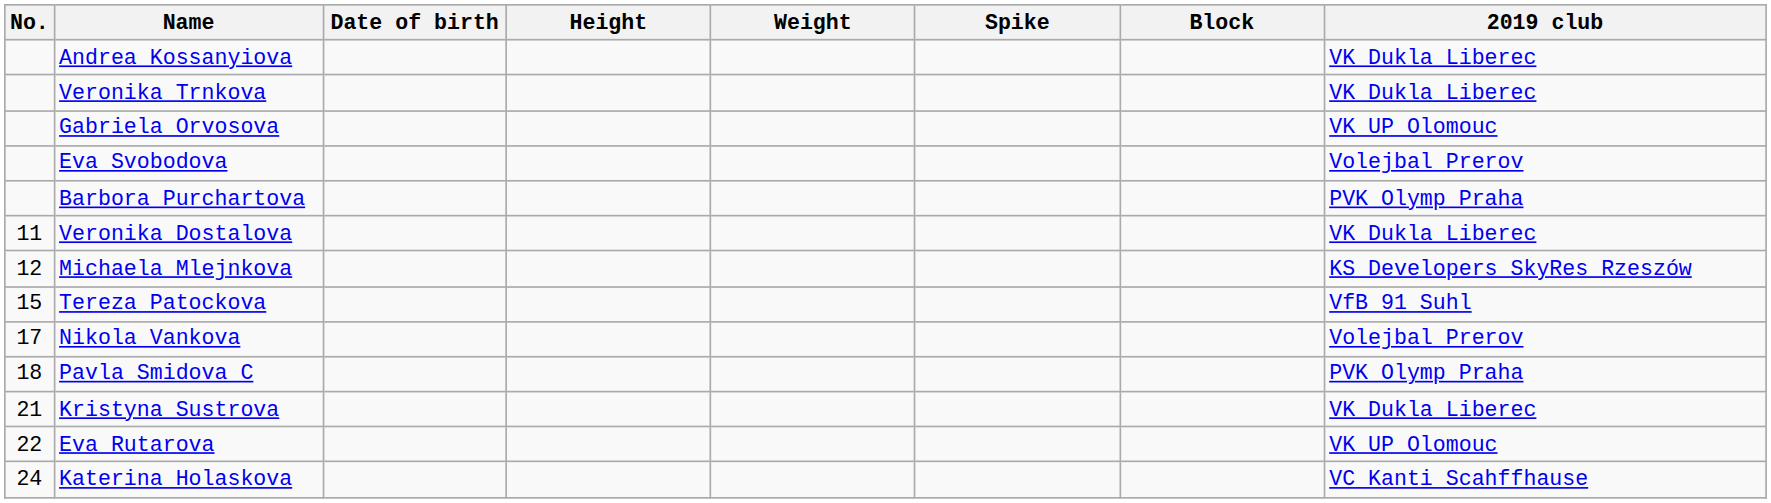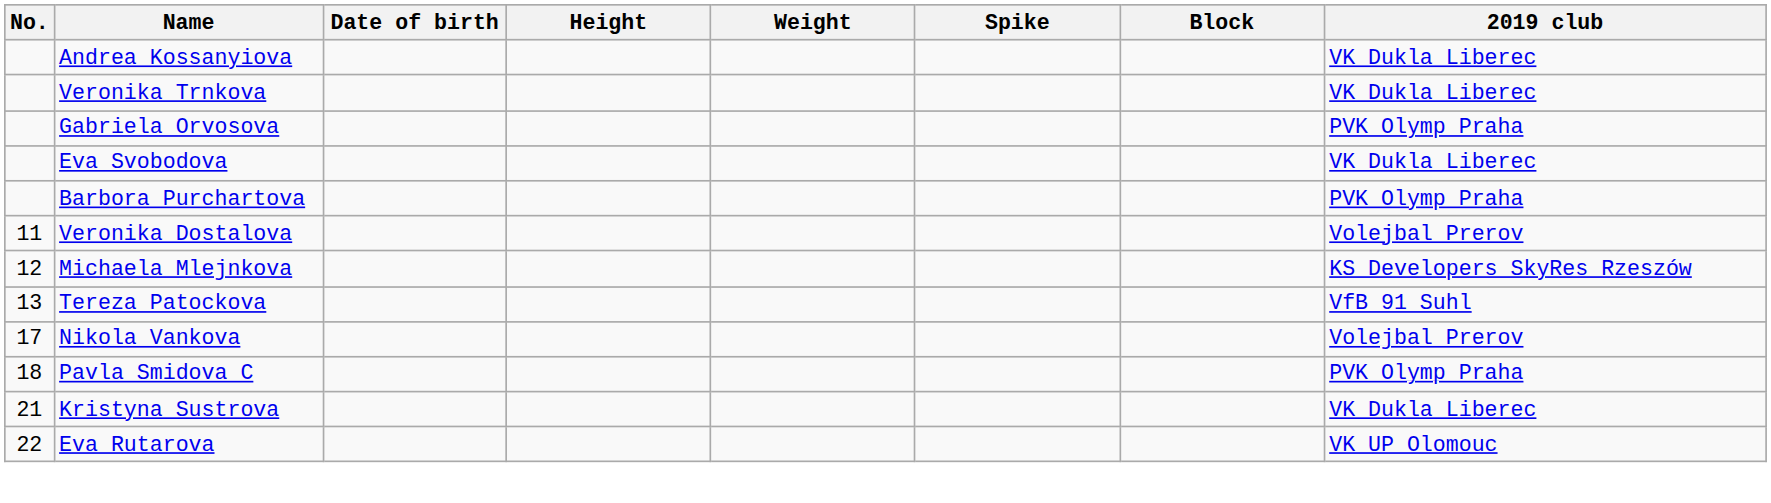 <table class="wikitable sortable" style="font-size:100%; text-align:center;">
 <tr>
 <th>No.</th>
 <th style="width:12em">Name</th>
 <th style="width:8em">Date of birth</th>
 <th style="width:9em">Height</th>
 <th style="width:9em">Weight</th>
 <th style="width:9em">Spike</th>
 <th style="width:9em">Block</th>
 <th style="width:20em">2019 club</th>
 </tr>
 <tr>
 <td></td>
 <td align=left><a href='#'>Andrea Kossanyiova</a></td>
 <td align="right"></td>
 <td></td>
 <td></td>
 <td></td>
 <td></td>
 <td align=left> <a href='#'>VK Dukla Liberec</a></td>
 </tr>
 <tr>
 <td></td>
 <td align=left><a href='#'>Veronika Trnkova</a></td>
 <td align=right></td>
 <td></td>
 <td></td>
 <td></td>
 <td></td>
 <td align=left> <a href='#'>VK Dukla Liberec</a></td>
 </tr>
 <tr>
 <td></td>
 <td align=left><a href='#'>Gabriela Orvosova</a></td>
 <td align="right"></td>
 <td></td>
 <td></td>
 <td></td>
 <td></td>
-<td align=left> <a href='#'>VK UP Olomouc</a></td>
+<td align=left> <a href='#'>PVK Olymp Praha</a></td>
 </tr>
 <tr>
 <td></td>
 <td align=left><a href='#'>Eva Svobodova</a></td>
 <td align="right"></td>
 <td></td>
 <td></td>
 <td></td>
 <td></td>
-<td align=left> <a href='#'>Volejbal Prerov</a></td>
+<td align=left> <a href='#'>VK Dukla Liberec</a></td>
 </tr>
 <tr>
 <td></td>
 <td align=left><a href='#'>Barbora Purchartova</a></td>
 <td align=right></td>
 <td></td>
 <td></td>
 <td></td>
 <td></td>
 <td align=left> <a href='#'>PVK Olymp Praha</a></td>
 </tr>
 <tr>
 <td>11</td>
 <td align=left><a href='#'>Veronika Dostalova</a></td>
 <td align=right></td>
 <td></td>
 <td></td>
 <td></td>
 <td></td>
-<td align=left> <a href='#'>VK Dukla Liberec</a></td>
+<td align=left> <a href='#'>Volejbal Prerov</a></td>
 </tr>
 <tr>
 <td>12</td>
 <td align=left><a href='#'>Michaela Mlejnkova</a></td>
 <td align=right></td>
 <td></td>
 <td></td>
 <td></td>
 <td></td>
 <td align=left> <a href='#'>KS Developers SkyRes Rzeszów</a></td>
 </tr>
 <tr>
-<td>15</td>
+<td>13</td>
 <td align=left><a href='#'>Tereza Patockova</a></td>
 <td align="right"></td>
 <td></td>
 <td></td>
 <td></td>
 <td></td>
 <td align=left> <a href='#'>VfB 91 Suhl</a></td>
 </tr>
 <tr>
 <td>17</td>
 <td align=left><a href='#'>Nikola Vankova</a></td>
 <td align="right"></td>
 <td></td>
 <td></td>
 <td></td>
 <td></td>
 <td align=left> <a href='#'>Volejbal Prerov</a></td>
 </tr>
 <tr>
 <td>18</td>
 <td align=left><a href='#'>Pavla Smidova C</a></td>
 <td align="right"></td>
 <td></td>
 <td></td>
 <td></td>
 <td></td>
 <td align=left> <a href='#'>PVK Olymp Praha</a></td>
 </tr>
 <tr>
 <td>21</td>
 <td align=left><a href='#'>Kristyna Sustrova</a></td>
 <td align="right"></td>
 <td></td>
 <td></td>
 <td></td>
 <td></td>
 <td align=left> <a href='#'>VK Dukla Liberec</a></td>
 </tr>
 <tr>
 <td>22</td>
 <td align=left><a href='#'>Eva Rutarova</a></td>
 <td align=right></td>
 <td></td>
 <td></td>
 <td></td>
 <td></td>
 <td align=left> <a href='#'>VK UP Olomouc</a></td>
 </tr>
-<tr>
-<td>24</td>
-<td align=left><a href='#'>Katerina Holaskova</a></td>
-<td align="right"></td>
-<td></td>
-<td></td>
-<td></td>
-<td></td>
-<td align=left> <a href='#'>VC Kanti Scahffhause</a></td>
-</tr>
 </table>
